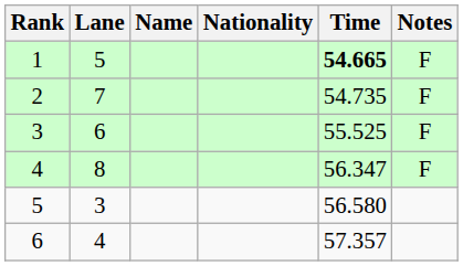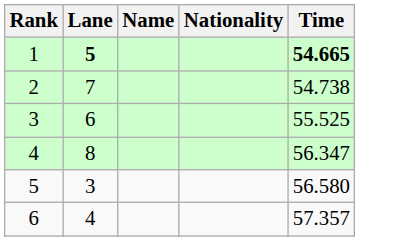 <table class="wikitable sortable" style="text-align:center">
 <tr>
 <th>Rank</th>
 <th>Lane</th>
 <th>Name</th>
 <th>Nationality</th>
 <th>Time</th>
-<th>Notes</th>
 </tr>
 <tr bgcolor=ccffcc>
 <td>1</td>
-<td>5</td>
+<td><strong>5</strong></td>
 <td align=left></td>
 <td align=left></td>
 <td><strong>54.665</strong></td>
-<td>F</td>
 </tr>
 <tr bgcolor=ccffcc>
 <td>2</td>
 <td>7</td>
 <td align=left></td>
 <td align=left></td>
-<td>54.735</td>
-<td>F</td>
+<td>54.738</td>
 </tr>
 <tr bgcolor=ccffcc>
 <td>3</td>
 <td>6</td>
 <td align=left></td>
 <td align=left></td>
 <td>55.525</td>
-<td>F</td>
 </tr>
 <tr bgcolor=ccffcc>
 <td>4</td>
 <td>8</td>
 <td align=left></td>
 <td align=left></td>
 <td>56.347</td>
-<td>F</td>
 </tr>
 <tr>
 <td>5</td>
 <td>3</td>
 <td align=left></td>
 <td align=left></td>
 <td>56.580</td>
-<td></td>
 </tr>
 <tr>
 <td>6</td>
 <td>4</td>
 <td align=left></td>
 <td align=left></td>
 <td>57.357</td>
-<td></td>
 </tr>
 </table>
